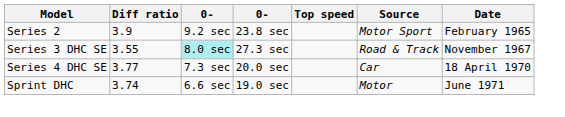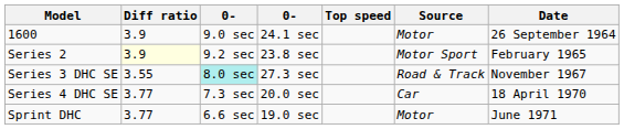 <table class="wikitable">
 <tr>
 <th>Model</th>
 <th>Diff ratio</th>
 <th>0-</th>
 <th>0-</th>
 <th>Top speed</th>
 <th>Source</th>
 <th>Date</th>
 </tr>
 <tr>
+<td>1600</td>
+<td>3.9</td>
+<td>9.0 sec</td>
+<td>24.1 sec</td>
+<td></td>
+<td><em>Motor</em></td>
+<td>26 September 1964</td>
+</tr>
+<tr>
 <td>Series 2</td>
-<td>3.9</td>
+<td style="background: lightyellow;">3.9</td>
 <td>9.2 sec</td>
 <td>23.8 sec</td>
 <td></td>
 <td><em>Motor Sport</em></td>
 <td>February 1965</td>
 </tr>
 <tr>
 <td>Series 3 DHC SE</td>
 <td>3.55</td>
 <td style="background: paleturquoise;">8.0 sec</td>
 <td>27.3 sec</td>
 <td></td>
 <td><em>Road & Track</em></td>
 <td>November 1967</td>
 </tr>
 <tr>
 <td>Series 4 DHC SE</td>
 <td>3.77</td>
 <td>7.3 sec</td>
 <td>20.0 sec</td>
 <td></td>
 <td><em>Car</em></td>
 <td>18 April 1970</td>
 </tr>
 <tr>
 <td>Sprint DHC</td>
-<td>3.74</td>
+<td>3.77</td>
 <td>6.6 sec</td>
 <td>19.0 sec</td>
 <td></td>
 <td><em>Motor</em></td>
 <td>June 1971</td>
 </tr>
 </table>
